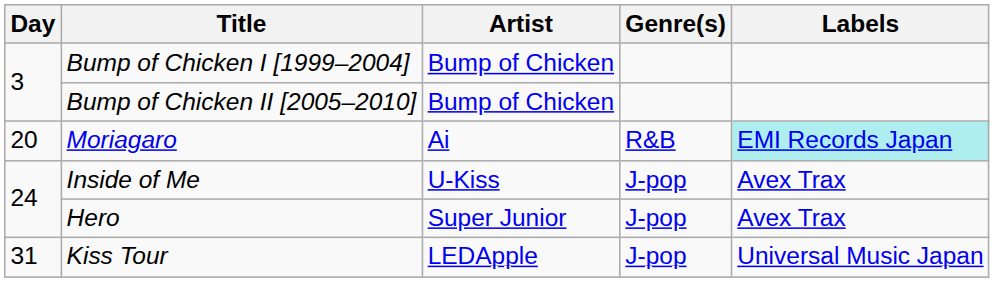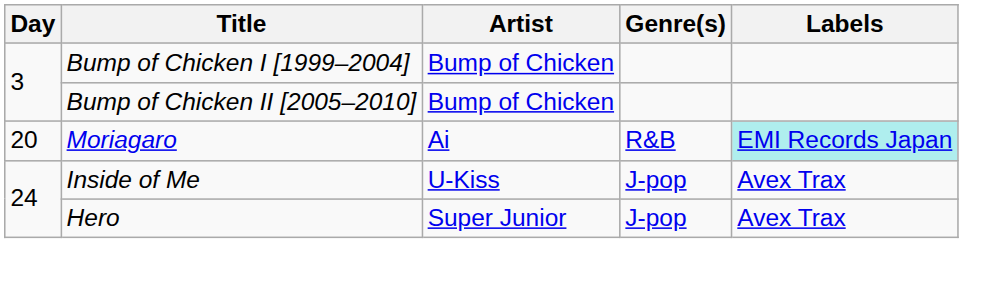 <table class="wikitable sortable" style="text-align: left;">
 <tr>
 <th>Day</th>
 <th>Title</th>
 <th>Artist</th>
 <th>Genre(s)</th>
 <th>Labels</th>
 </tr>
 <tr>
 <td rowspan="2">3</td>
 <td><em>Bump of Chicken I [1999–2004]</em></td>
 <td><a href='#'>Bump of Chicken</a></td>
 <td></td>
 <td></td>
 </tr>
 <tr>
 <td><em>Bump of Chicken II [2005–2010]</em></td>
 <td><a href='#'>Bump of Chicken</a></td>
 <td></td>
 <td></td>
 </tr>
 <tr>
 <td>20</td>
 <td><em><a href='#'>Moriagaro</a></em></td>
 <td><a href='#'>Ai</a></td>
 <td><a href='#'>R&B</a></td>
 <td style="background: paleturquoise;"><a href='#'>EMI Records Japan</a></td>
 </tr>
 <tr>
 <td rowspan="2">24</td>
 <td><em>Inside of Me</em></td>
 <td><a href='#'>U-Kiss</a></td>
 <td><a href='#'>J-pop</a></td>
 <td><a href='#'>Avex Trax</a></td>
 </tr>
 <tr>
 <td><em>Hero</em></td>
 <td><a href='#'>Super Junior</a></td>
 <td><a href='#'>J-pop</a></td>
 <td><a href='#'>Avex Trax</a></td>
 </tr>
-<tr>
-<td>31</td>
-<td><em>Kiss Tour</em></td>
-<td><a href='#'>LEDApple</a></td>
-<td><a href='#'>J-pop</a></td>
-<td><a href='#'>Universal Music Japan</a></td>
-</tr>
 </table>
